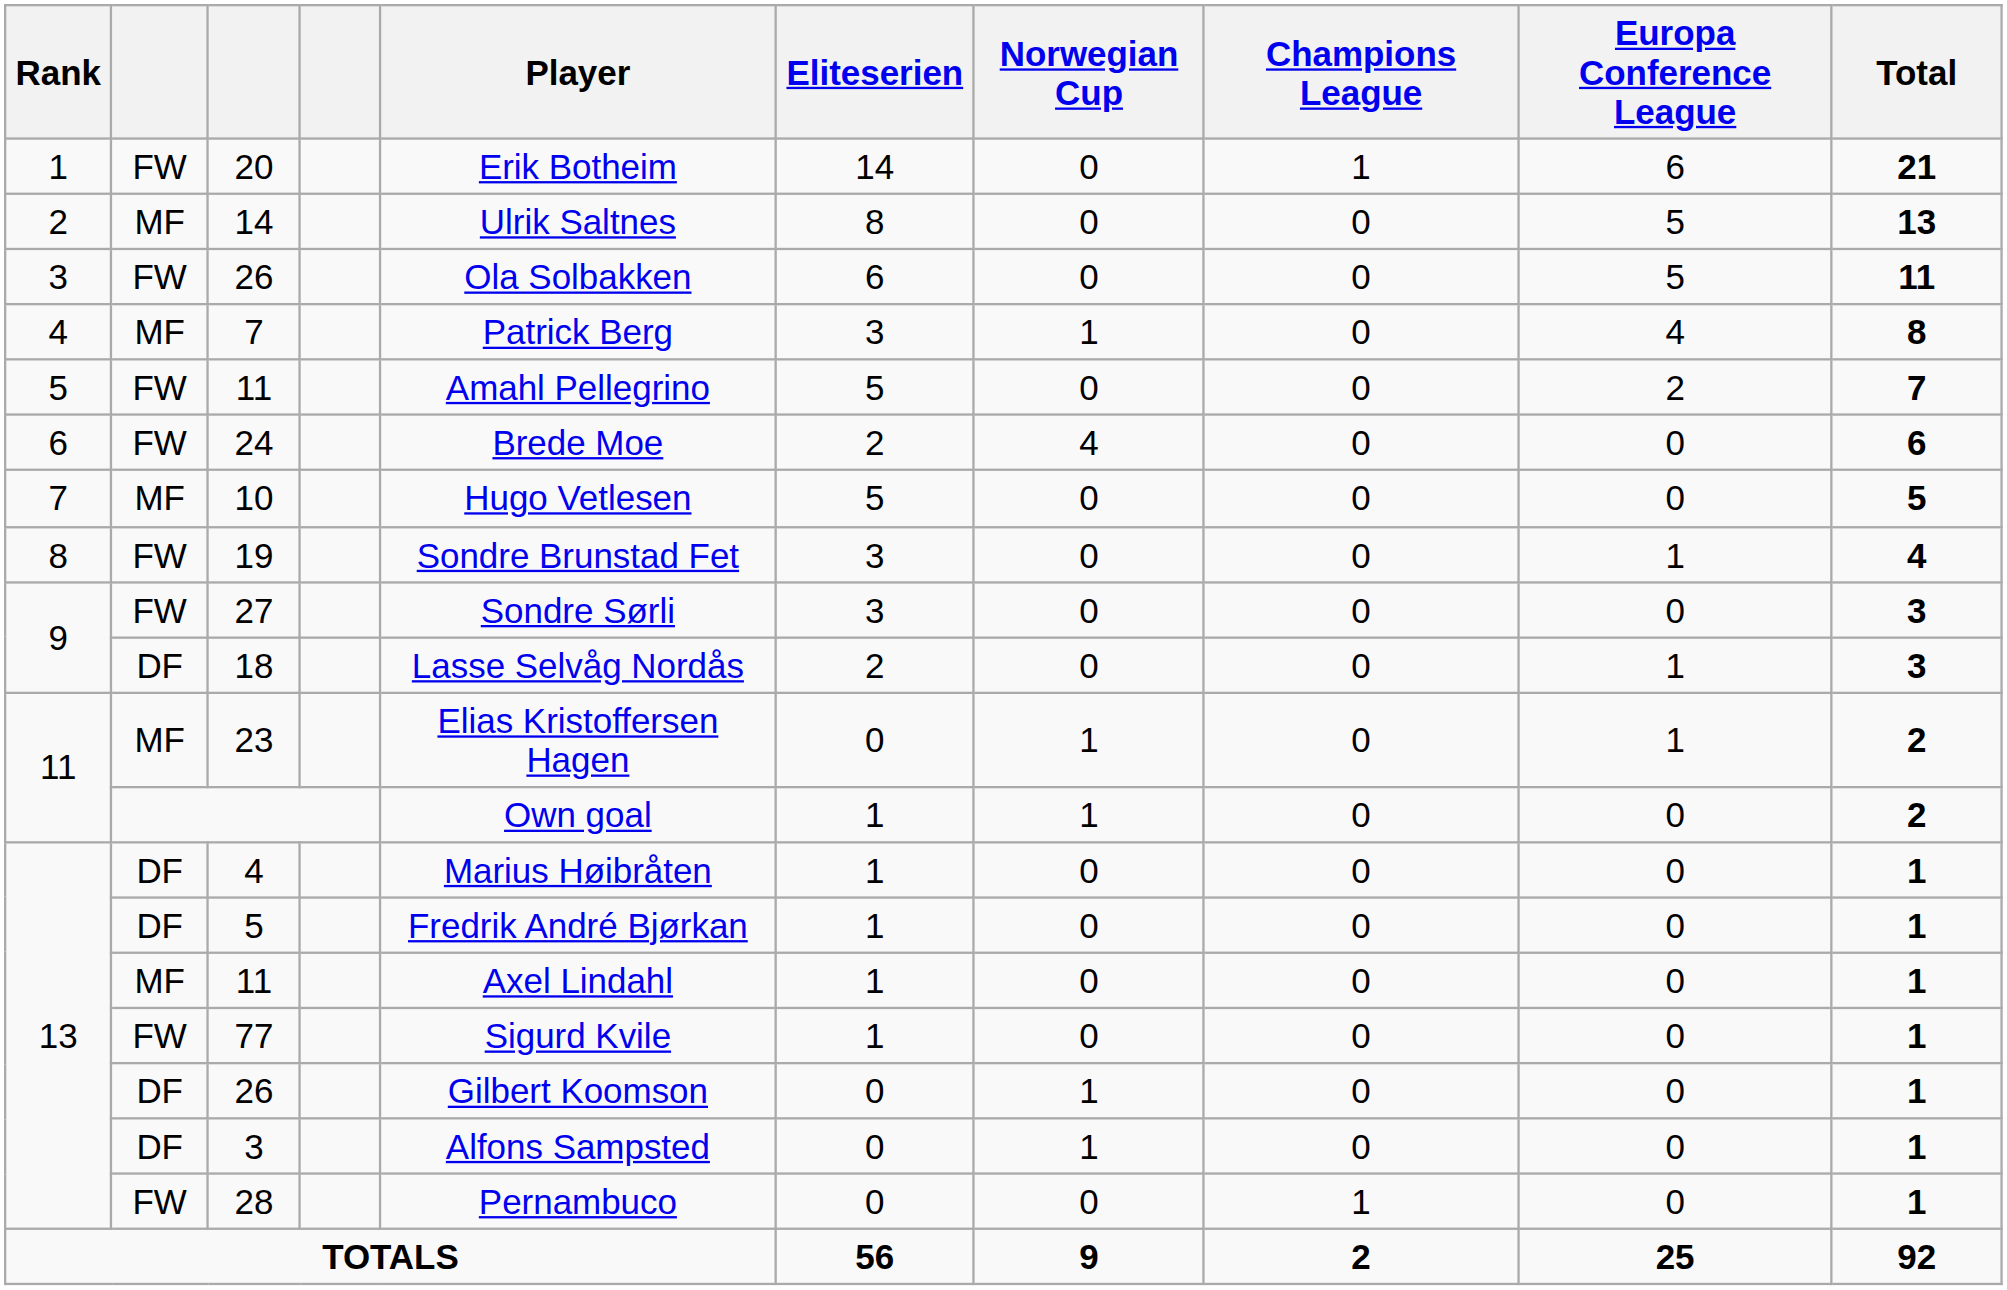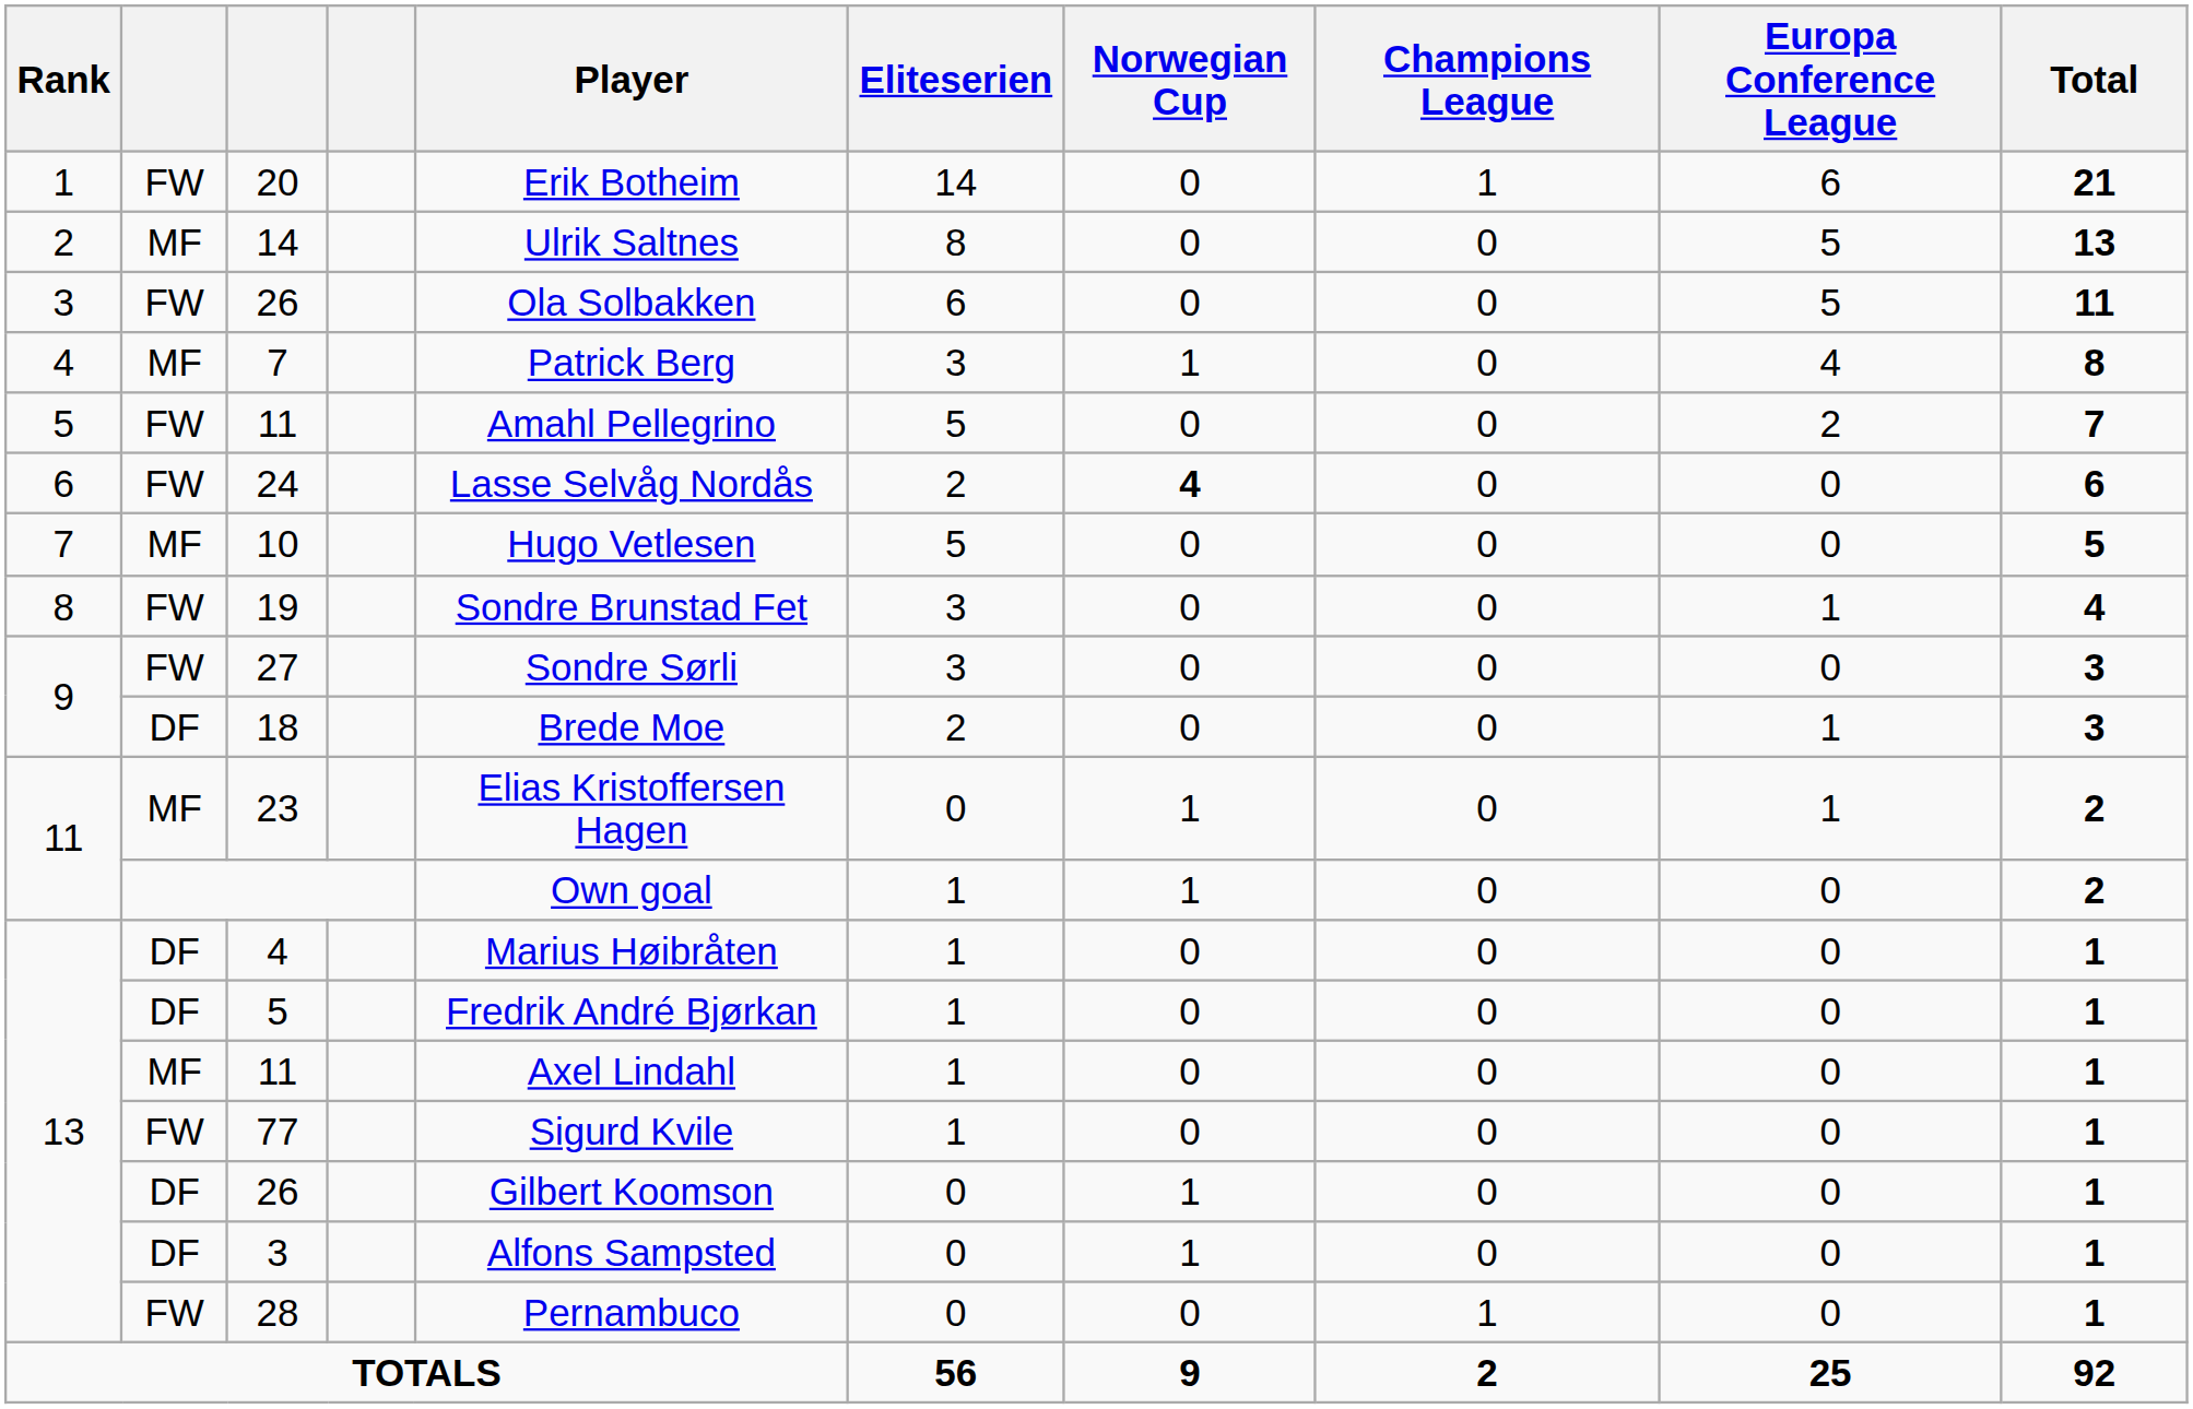 <table class="wikitable" style="font-size: 95%; text-align: center;">
 <tr>
 <th width=40>Rank</th>
 <th width=40></th>
 <th width=40></th>
 <th width=40></th>
 <th width=200>Player</th>
 <th width=80><a href='#'>Eliteserien</a></th>
 <th width=100><a href='#'>Norwegian Cup</a></th>
 <th width=150><a href='#'>Champions League</a></th>
 <th width=150><a href='#'>Europa Conference League</a></th>
 <th width=80><strong>Total</strong></th>
 </tr>
 <tr>
 <td>1</td>
 <td>FW</td>
 <td>20</td>
 <td></td>
 <td><a href='#'>Erik Botheim</a></td>
 <td>14</td>
 <td>0</td>
 <td>1</td>
 <td>6</td>
 <td><strong>21</strong></td>
 </tr>
 <tr>
 <td>2</td>
 <td>MF</td>
 <td>14</td>
 <td></td>
 <td><a href='#'>Ulrik Saltnes</a></td>
 <td>8</td>
 <td>0</td>
 <td>0</td>
 <td>5</td>
 <td><strong>13</strong></td>
 </tr>
 <tr>
 <td>3</td>
 <td>FW</td>
 <td>26</td>
 <td></td>
 <td><a href='#'>Ola Solbakken</a></td>
 <td>6</td>
 <td>0</td>
 <td>0</td>
 <td>5</td>
 <td><strong>11</strong></td>
 </tr>
 <tr>
 <td>4</td>
 <td>MF</td>
 <td>7</td>
 <td></td>
 <td><a href='#'>Patrick Berg</a></td>
 <td>3</td>
 <td>1</td>
 <td>0</td>
 <td>4</td>
 <td><strong>8</strong></td>
 </tr>
 <tr>
 <td>5</td>
 <td>FW</td>
 <td>11</td>
 <td></td>
 <td><a href='#'>Amahl Pellegrino</a></td>
 <td>5</td>
 <td>0</td>
 <td>0</td>
 <td>2</td>
 <td><strong>7</strong></td>
 </tr>
 <tr>
 <td>6</td>
 <td>FW</td>
 <td>24</td>
 <td></td>
-<td><a href='#'>Brede Moe</a></td>
+<td><a href='#'>Lasse Selvåg Nordås</a></td>
 <td>2</td>
-<td>4</td>
+<td><strong>4</strong></td>
 <td>0</td>
 <td>0</td>
 <td><strong>6</strong></td>
 </tr>
 <tr>
 <td>7</td>
 <td>MF</td>
 <td>10</td>
 <td></td>
 <td><a href='#'>Hugo Vetlesen</a></td>
 <td>5</td>
 <td>0</td>
 <td>0</td>
 <td>0</td>
 <td><strong>5</strong></td>
 </tr>
 <tr>
 <td>8</td>
 <td>FW</td>
 <td>19</td>
 <td></td>
 <td><a href='#'>Sondre Brunstad Fet</a></td>
 <td>3</td>
 <td>0</td>
 <td>0</td>
 <td>1</td>
 <td><strong>4</strong></td>
 </tr>
 <tr>
 <td rowspan="2">9</td>
 <td>FW</td>
 <td>27</td>
 <td></td>
 <td><a href='#'>Sondre Sørli</a></td>
 <td>3</td>
 <td>0</td>
 <td>0</td>
 <td>0</td>
 <td><strong>3</strong></td>
 </tr>
 <tr>
 <td>DF</td>
 <td>18</td>
 <td></td>
-<td><a href='#'>Lasse Selvåg Nordås</a></td>
+<td><a href='#'>Brede Moe</a></td>
 <td>2</td>
 <td>0</td>
 <td>0</td>
 <td>1</td>
 <td><strong>3</strong></td>
 </tr>
 <tr>
 <td rowspan="2">11</td>
 <td>MF</td>
 <td>23</td>
 <td></td>
 <td><a href='#'>Elias Kristoffersen Hagen</a></td>
 <td>0</td>
 <td>1</td>
 <td>0</td>
 <td>1</td>
 <td><strong>2</strong></td>
 </tr>
 <tr>
 <td colspan="3"></td>
 <td><a href='#'>Own goal</a></td>
 <td>1</td>
 <td>1</td>
 <td>0</td>
 <td>0</td>
 <td><strong>2</strong></td>
 </tr>
 <tr>
 <td rowspan="7">13</td>
 <td>DF</td>
 <td>4</td>
 <td></td>
 <td><a href='#'>Marius Høibråten</a></td>
 <td>1</td>
 <td>0</td>
 <td>0</td>
 <td>0</td>
 <td><strong>1</strong></td>
 </tr>
 <tr>
 <td>DF</td>
 <td>5</td>
 <td></td>
 <td><a href='#'>Fredrik André Bjørkan</a></td>
 <td>1</td>
 <td>0</td>
 <td>0</td>
 <td>0</td>
 <td><strong>1</strong></td>
 </tr>
 <tr>
 <td>MF</td>
 <td>11</td>
 <td></td>
 <td><a href='#'>Axel Lindahl</a></td>
 <td>1</td>
 <td>0</td>
 <td>0</td>
 <td>0</td>
 <td><strong>1</strong></td>
 </tr>
 <tr>
 <td>FW</td>
 <td>77</td>
 <td></td>
 <td><a href='#'>Sigurd Kvile</a></td>
 <td>1</td>
 <td>0</td>
 <td>0</td>
 <td>0</td>
 <td><strong>1</strong></td>
 </tr>
 <tr>
 <td>DF</td>
 <td>26</td>
 <td></td>
 <td><a href='#'>Gilbert Koomson</a></td>
 <td>0</td>
 <td>1</td>
 <td>0</td>
 <td>0</td>
 <td><strong>1</strong></td>
 </tr>
 <tr>
 <td>DF</td>
 <td>3</td>
 <td></td>
 <td><a href='#'>Alfons Sampsted</a></td>
 <td>0</td>
 <td>1</td>
 <td>0</td>
 <td>0</td>
 <td><strong>1</strong></td>
 </tr>
 <tr>
 <td>FW</td>
 <td>28</td>
 <td></td>
 <td><a href='#'>Pernambuco</a></td>
 <td>0</td>
 <td>0</td>
 <td>1</td>
 <td>0</td>
 <td><strong>1</strong></td>
 </tr>
 <tr>
 <td colspan="5"><strong>TOTALS</strong></td>
 <td><strong>56</strong></td>
 <td><strong>9</strong></td>
 <td><strong>2</strong></td>
 <td><strong>25</strong></td>
 <td><strong>92</strong></td>
 </tr>
 </table>
